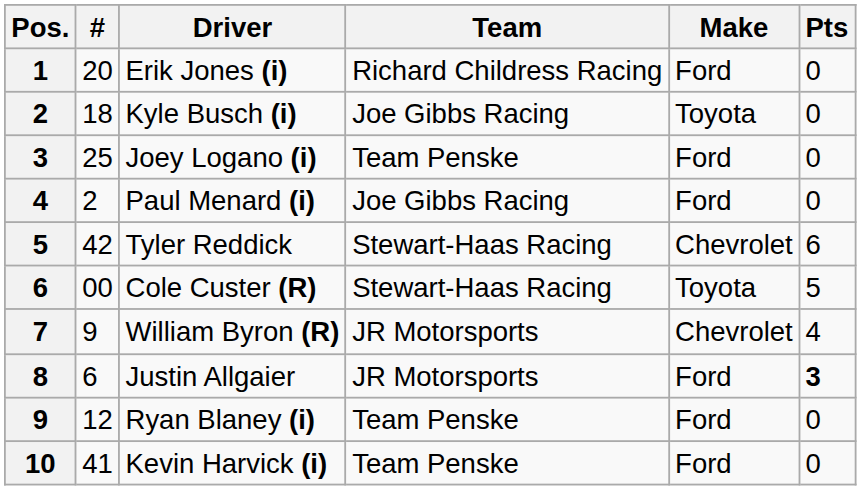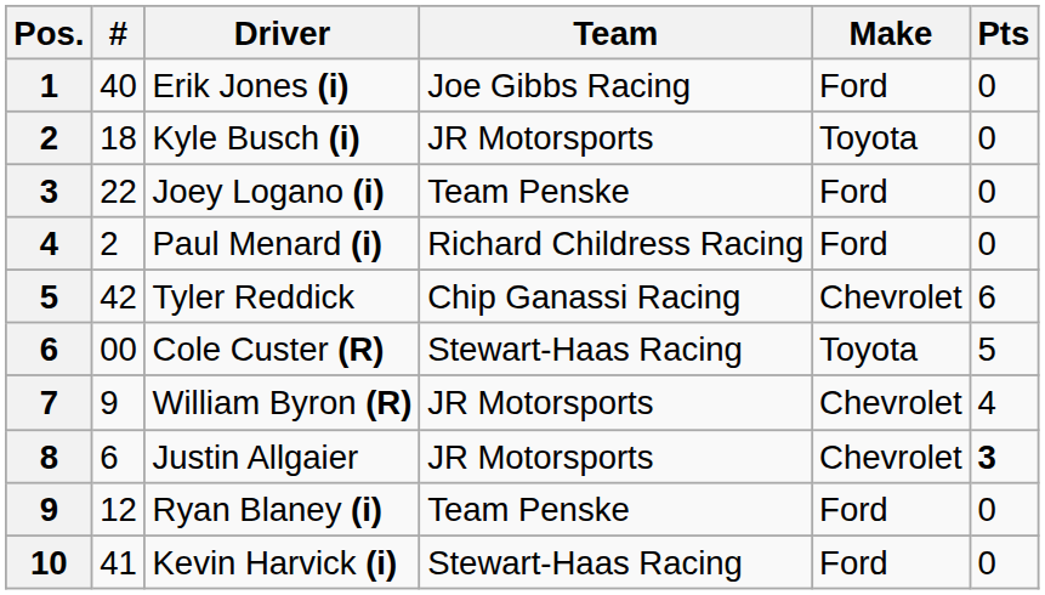 <table class="wikitable" style="font-size:95%">
 <tr>
 <th>Pos.</th>
 <th>#</th>
 <th>Driver</th>
 <th>Team</th>
 <th>Make</th>
 <th>Pts</th>
 </tr>
 <tr>
 <th>1</th>
-<td>20</td>
+<td>40</td>
 <td>Erik Jones <strong>(i)</strong></td>
-<td>Richard Childress Racing</td>
+<td>Joe Gibbs Racing</td>
 <td>Ford</td>
 <td>0</td>
 </tr>
 <tr>
 <th>2</th>
 <td>18</td>
 <td>Kyle Busch <strong>(i)</strong></td>
-<td>Joe Gibbs Racing</td>
+<td>JR Motorsports</td>
 <td>Toyota</td>
 <td>0</td>
 </tr>
 <tr>
 <th>3</th>
-<td>25</td>
+<td>22</td>
 <td>Joey Logano <strong>(i)</strong></td>
 <td>Team Penske</td>
 <td>Ford</td>
 <td>0</td>
 </tr>
 <tr>
 <th>4</th>
 <td>2</td>
 <td>Paul Menard <strong>(i)</strong></td>
-<td>Joe Gibbs Racing</td>
+<td>Richard Childress Racing</td>
 <td>Ford</td>
 <td>0</td>
 </tr>
 <tr>
 <th>5</th>
 <td>42</td>
 <td>Tyler Reddick</td>
-<td>Stewart-Haas Racing</td>
+<td>Chip Ganassi Racing</td>
 <td>Chevrolet</td>
 <td>6</td>
 </tr>
 <tr>
 <th>6</th>
 <td>00</td>
 <td>Cole Custer <strong>(R)</strong></td>
 <td>Stewart-Haas Racing</td>
 <td>Toyota</td>
 <td>5</td>
 </tr>
 <tr>
 <th>7</th>
 <td>9</td>
 <td>William Byron <strong>(R)</strong></td>
 <td>JR Motorsports</td>
 <td>Chevrolet</td>
 <td>4</td>
 </tr>
 <tr>
 <th>8</th>
 <td>6</td>
 <td>Justin Allgaier</td>
 <td>JR Motorsports</td>
-<td>Ford</td>
+<td>Chevrolet</td>
 <td><strong>3</strong></td>
 </tr>
 <tr>
 <th>9</th>
 <td>12</td>
 <td>Ryan Blaney <strong>(i)</strong></td>
 <td>Team Penske</td>
 <td>Ford</td>
 <td>0</td>
 </tr>
 <tr>
 <th>10</th>
 <td>41</td>
 <td>Kevin Harvick <strong>(i)</strong></td>
-<td>Team Penske</td>
+<td>Stewart-Haas Racing</td>
 <td>Ford</td>
 <td>0</td>
 </tr>
 </table>
